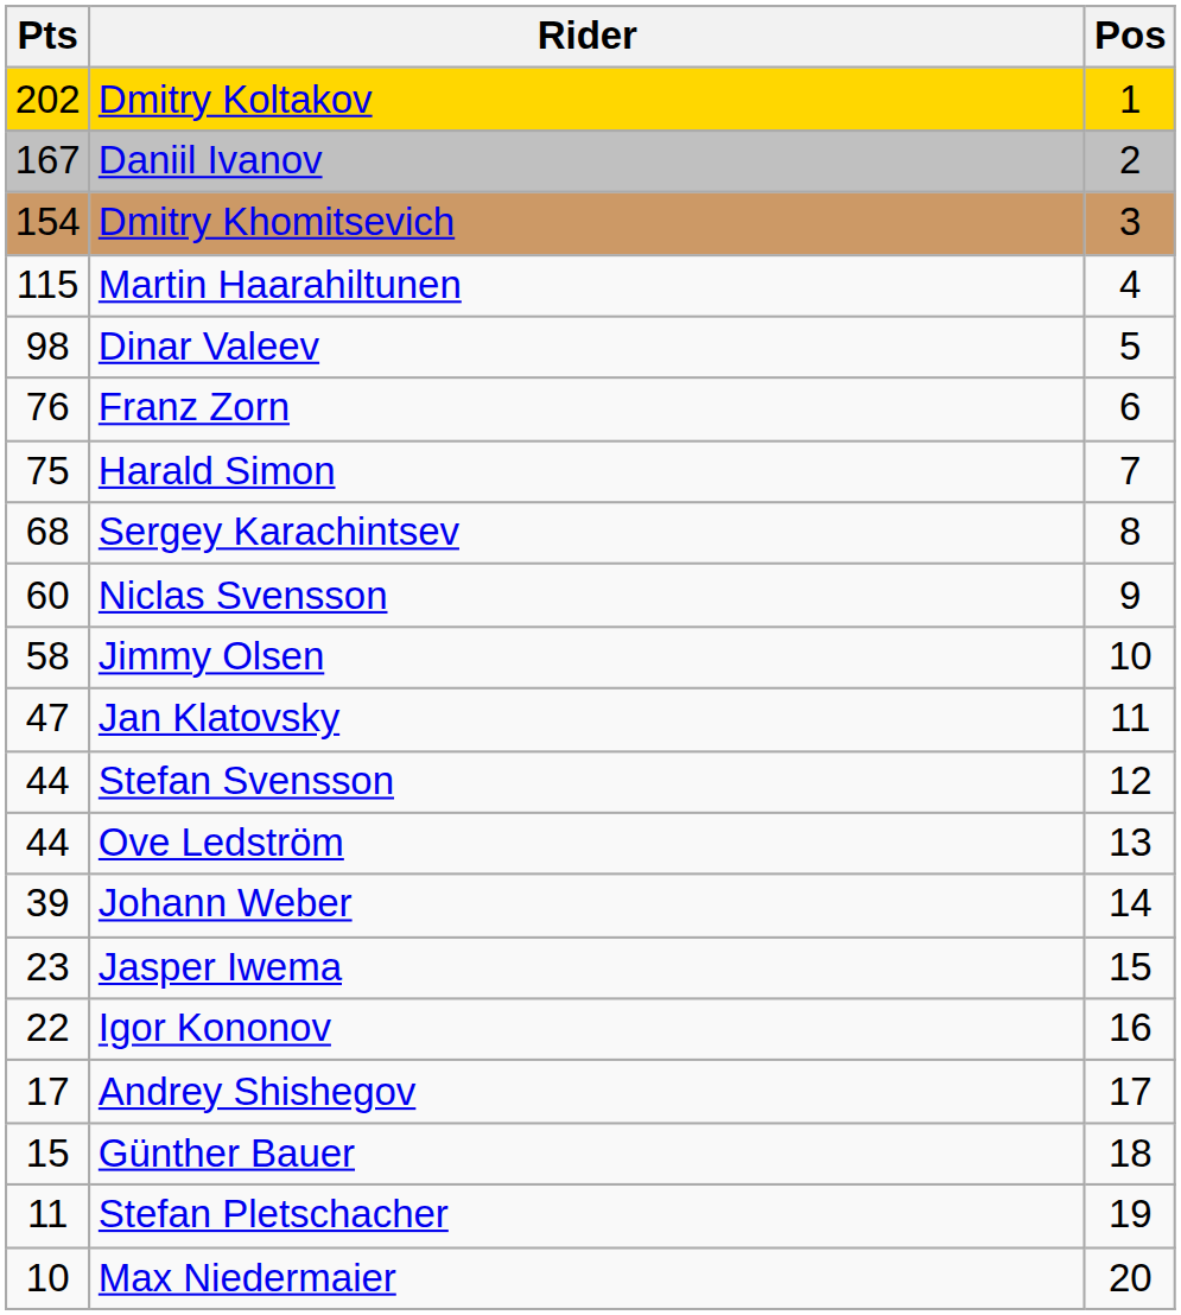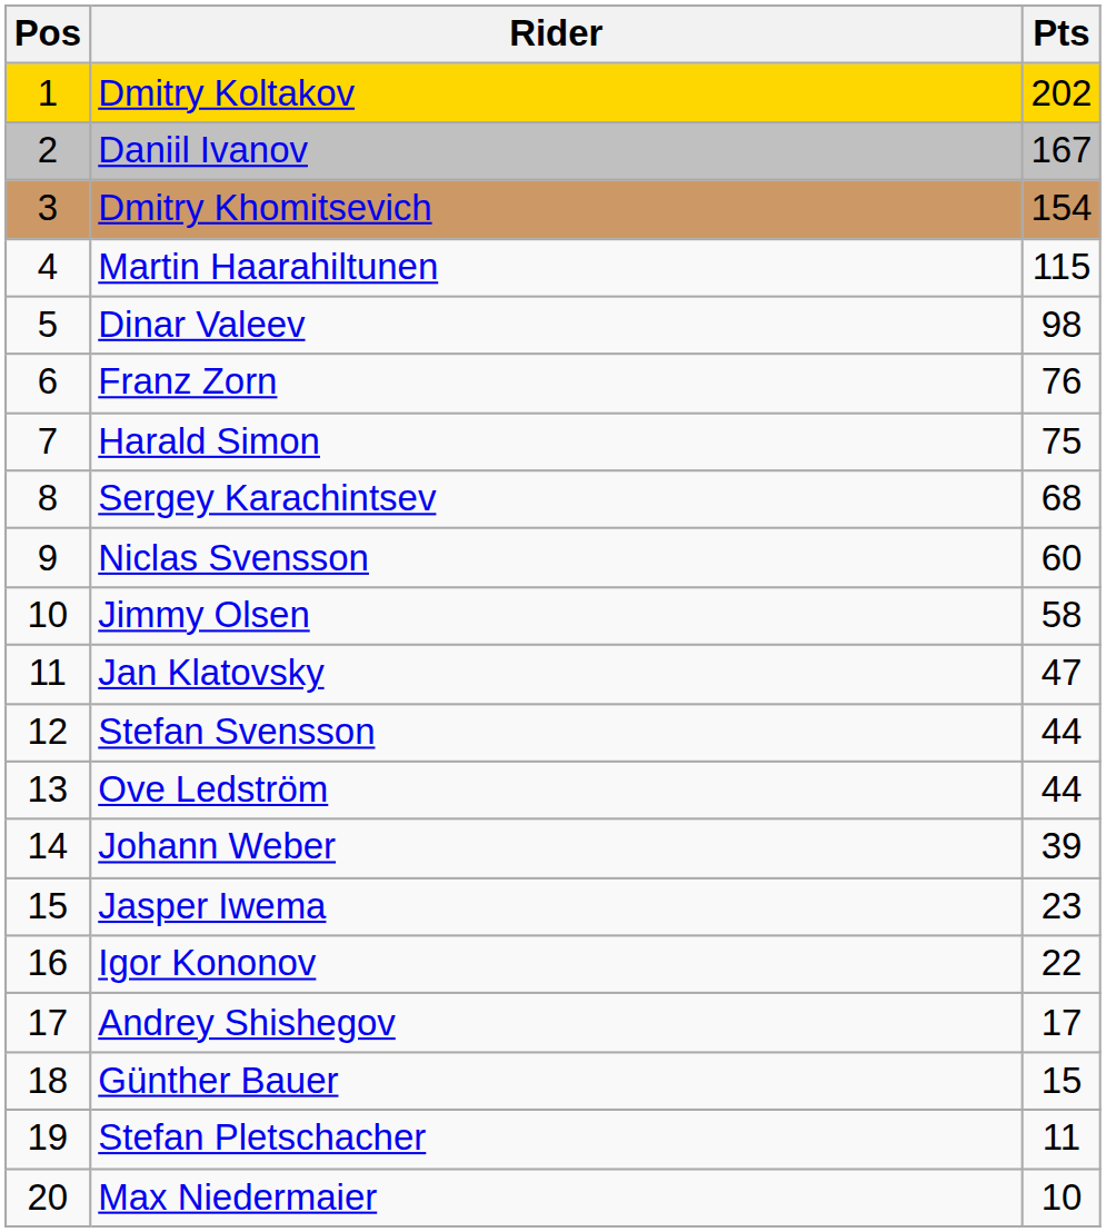 <table class="wikitable" style="font-size: 100%">
 <tr>
+<th width=20>Pos</th>
+<th width=400>Rider</th>
 <th width=20>Pts</th>
-<th width=400>Rider</th>
-<th width=20>Pos</th>
 </tr>
 <tr align=center style="background-color: gold;">
+<td>1</td>
+<td align="left"> <a href='#'>Dmitry Koltakov</a></td>
 <td>202</td>
-<td align="left"> <a href='#'>Dmitry Koltakov</a></td>
-<td>1</td>
 </tr>
 <tr align=center style="background-color: silver;">
+<td>2</td>
+<td align="left"> <a href='#'>Daniil Ivanov</a></td>
 <td>167</td>
-<td align="left"> <a href='#'>Daniil Ivanov</a></td>
-<td>2</td>
 </tr>
 <tr align=center style="background-color: #cc9966;">
+<td>3</td>
+<td align="left"> <a href='#'>Dmitry Khomitsevich</a></td>
 <td>154</td>
-<td align="left"> <a href='#'>Dmitry Khomitsevich</a></td>
-<td>3</td>
 </tr>
 <tr align=center>
+<td>4</td>
+<td align="left"> <a href='#'>Martin Haarahiltunen</a></td>
 <td>115</td>
-<td align="left"> <a href='#'>Martin Haarahiltunen</a></td>
-<td>4</td>
 </tr>
 <tr align=center>
+<td>5</td>
+<td align="left"> <a href='#'>Dinar Valeev</a></td>
 <td>98</td>
-<td align="left"> <a href='#'>Dinar Valeev</a></td>
-<td>5</td>
 </tr>
 <tr align=center>
+<td>6</td>
+<td align="left"> <a href='#'>Franz Zorn</a></td>
 <td>76</td>
-<td align="left"> <a href='#'>Franz Zorn</a></td>
-<td>6</td>
 </tr>
 <tr align=center>
+<td>7</td>
+<td align="left"> <a href='#'>Harald Simon</a></td>
 <td>75</td>
-<td align="left"> <a href='#'>Harald Simon</a></td>
-<td>7</td>
 </tr>
 <tr align=center>
+<td>8</td>
+<td align="left"> <a href='#'>Sergey Karachintsev</a></td>
 <td>68</td>
-<td align="left"> <a href='#'>Sergey Karachintsev</a></td>
-<td>8</td>
 </tr>
 <tr align=center>
+<td>9</td>
+<td align="left"> <a href='#'>Niclas Svensson</a></td>
 <td>60</td>
-<td align="left"> <a href='#'>Niclas Svensson</a></td>
-<td>9</td>
 </tr>
 <tr align=center>
+<td>10</td>
+<td align="left"> <a href='#'>Jimmy Olsen</a></td>
 <td>58</td>
-<td align="left"> <a href='#'>Jimmy Olsen</a></td>
-<td>10</td>
 </tr>
 <tr align=center>
+<td>11</td>
+<td align="left"> <a href='#'>Jan Klatovsky</a></td>
 <td>47</td>
-<td align="left"> <a href='#'>Jan Klatovsky</a></td>
-<td>11</td>
 </tr>
 <tr align=center>
+<td>12</td>
+<td align="left"> <a href='#'>Stefan Svensson</a></td>
 <td>44</td>
-<td align="left"> <a href='#'>Stefan Svensson</a></td>
-<td>12</td>
 </tr>
 <tr align=center>
+<td>13</td>
+<td align="left"> <a href='#'>Ove Ledström</a></td>
 <td>44</td>
-<td align="left"> <a href='#'>Ove Ledström</a></td>
-<td>13</td>
 </tr>
 <tr align=center>
+<td>14</td>
+<td align="left"> <a href='#'>Johann Weber</a></td>
 <td>39</td>
-<td align="left"> <a href='#'>Johann Weber</a></td>
-<td>14</td>
 </tr>
 <tr align=center>
+<td>15</td>
+<td align="left"> <a href='#'>Jasper Iwema</a></td>
 <td>23</td>
-<td align="left"> <a href='#'>Jasper Iwema</a></td>
-<td>15</td>
 </tr>
 <tr align=center>
+<td>16</td>
+<td align="left"> <a href='#'>Igor Kononov</a></td>
 <td>22</td>
-<td align="left"> <a href='#'>Igor Kononov</a></td>
-<td>16</td>
 </tr>
 <tr align=center>
 <td>17</td>
 <td align="left"> <a href='#'>Andrey Shishegov</a></td>
 <td>17</td>
 </tr>
 <tr align=center>
+<td>18</td>
+<td align="left"> <a href='#'>Günther Bauer</a></td>
 <td>15</td>
-<td align="left"> <a href='#'>Günther Bauer</a></td>
-<td>18</td>
 </tr>
 <tr align=center>
+<td>19</td>
+<td align="left"> <a href='#'>Stefan Pletschacher</a></td>
 <td>11</td>
-<td align="left"> <a href='#'>Stefan Pletschacher</a></td>
-<td>19</td>
 </tr>
 <tr align=center>
+<td>20</td>
+<td align="left"> <a href='#'>Max Niedermaier</a></td>
 <td>10</td>
-<td align="left"> <a href='#'>Max Niedermaier</a></td>
-<td>20</td>
 </tr>
 </table>
